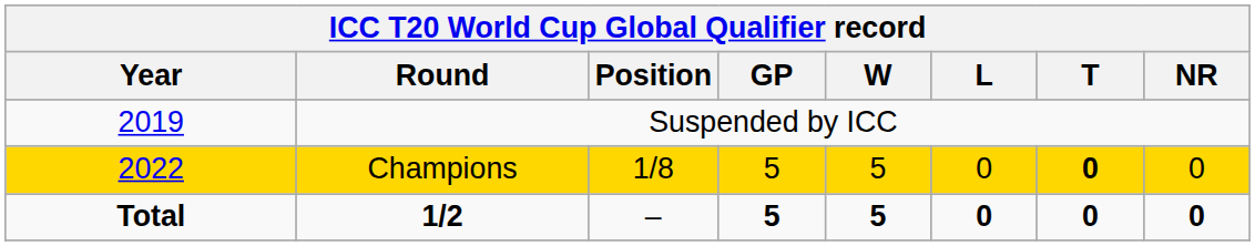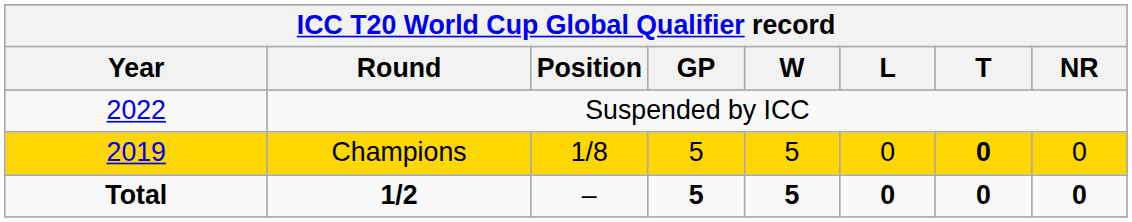 <table class="wikitable" style="text-align: center; width=900px;">
 <tr>
 <th colspan=9><a href='#'>ICC T20 World Cup Global Qualifier</a> record</th>
 </tr>
 <tr>
 <th width=150>Year</th>
 <th width=150>Round</th>
 <th width=50>Position</th>
 <th width=50>GP</th>
 <th width=50>W</th>
 <th width=50>L</th>
 <th width=50>T</th>
 <th width=50>NR</th>
 </tr>
 <tr>
-<td> <a href='#'>2019</a></td>
+<td> <a href='#'>2022</a></td>
 <td colspan=8>Suspended by ICC</td>
 </tr>
 <tr bgcolor=gold>
-<td> <a href='#'>2022</a></td>
+<td> <a href='#'>2019</a></td>
 <td>Champions</td>
 <td>1/8</td>
 <td>5</td>
 <td>5</td>
 <td>0</td>
 <td><strong>0</strong></td>
 <td>0</td>
 </tr>
 <tr>
 <td><strong>Total</strong></td>
 <td><strong>1/2</strong></td>
 <td>–</td>
 <td><strong>5</strong></td>
 <td><strong>5</strong></td>
 <td><strong>0</strong></td>
 <td><strong>0</strong></td>
 <td><strong>0</strong></td>
 </tr>
 </table>
